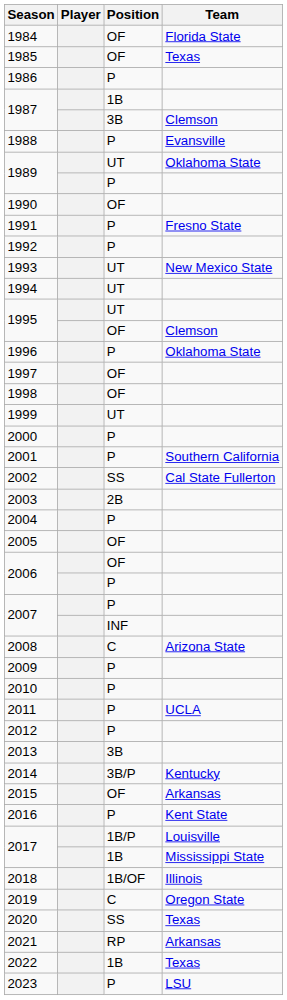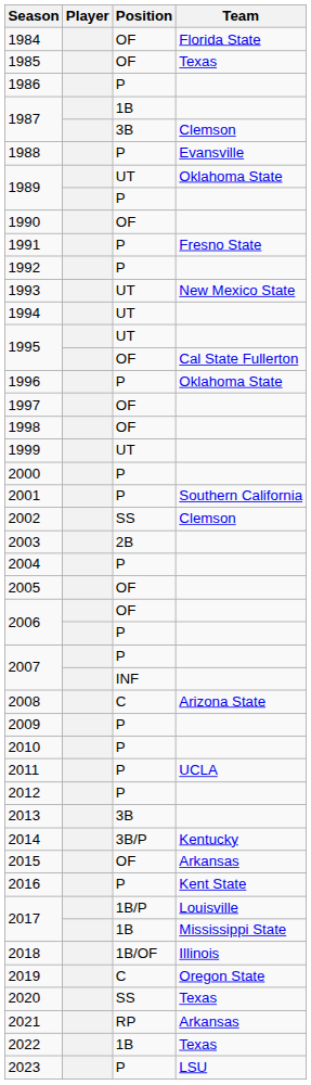 <table class="wikitable sortable plainrowheaders">
 <tr>
 <th scope="col">Season</th>
 <th scope="col">Player</th>
 <th scope="col">Position</th>
 <th scope="col">Team</th>
 </tr>
 <tr>
 <td>1984</td>
 <th scope="row"></th>
 <td>OF</td>
 <td><a href='#'>Florida State</a></td>
 </tr>
 <tr>
 <td>1985</td>
 <th scope="row"></th>
 <td>OF</td>
 <td><a href='#'>Texas</a></td>
 </tr>
 <tr>
 <td>1986</td>
 <th scope="row"></th>
 <td>P</td>
 <td></td>
 </tr>
 <tr>
 <td rowspan="2">1987</td>
 <th scope="row"></th>
 <td>1B</td>
 <td></td>
 </tr>
 <tr>
 <th scope="row"></th>
 <td>3B</td>
 <td><a href='#'>Clemson</a></td>
 </tr>
 <tr>
 <td>1988</td>
 <th scope="row"></th>
 <td>P</td>
 <td><a href='#'>Evansville</a></td>
 </tr>
 <tr>
 <td rowspan="2">1989</td>
 <th scope="row"></th>
 <td>UT</td>
 <td><a href='#'>Oklahoma State</a></td>
 </tr>
 <tr>
 <th scope="row"></th>
 <td>P</td>
 <td></td>
 </tr>
 <tr>
 <td>1990</td>
 <th scope="row"></th>
 <td>OF</td>
 <td></td>
 </tr>
 <tr>
 <td>1991</td>
 <th scope="row"></th>
 <td>P</td>
 <td><a href='#'>Fresno State</a></td>
 </tr>
 <tr>
 <td>1992</td>
 <th scope="row"></th>
 <td>P</td>
 <td></td>
 </tr>
 <tr>
 <td>1993</td>
 <th scope="row"></th>
 <td>UT</td>
 <td><a href='#'>New Mexico State</a></td>
 </tr>
 <tr>
 <td>1994</td>
 <th scope="row"></th>
 <td>UT</td>
 <td></td>
 </tr>
 <tr>
 <td rowspan="2">1995</td>
 <th scope="row"></th>
 <td>UT</td>
 <td></td>
 </tr>
 <tr>
 <th scope="row"></th>
 <td>OF</td>
-<td><a href='#'>Clemson</a></td>
+<td><a href='#'>Cal State Fullerton</a></td>
 </tr>
 <tr>
 <td>1996</td>
 <th scope="row"></th>
 <td>P</td>
 <td><a href='#'>Oklahoma State</a></td>
 </tr>
 <tr>
 <td>1997</td>
 <th scope="row"></th>
 <td>OF</td>
 <td></td>
 </tr>
 <tr>
 <td>1998</td>
 <th scope="row"></th>
 <td>OF</td>
 <td></td>
 </tr>
 <tr>
 <td>1999</td>
 <th scope="row"></th>
 <td>UT</td>
 <td></td>
 </tr>
 <tr>
 <td>2000</td>
 <th scope="row"></th>
 <td>P</td>
 <td></td>
 </tr>
 <tr>
 <td>2001</td>
 <th scope="row"></th>
 <td>P</td>
 <td><a href='#'>Southern California</a></td>
 </tr>
 <tr>
 <td>2002</td>
 <th scope="row"></th>
 <td>SS</td>
-<td><a href='#'>Cal State Fullerton</a></td>
+<td><a href='#'>Clemson</a></td>
 </tr>
 <tr>
 <td>2003</td>
 <th scope="row"></th>
 <td>2B</td>
 <td></td>
 </tr>
 <tr>
 <td>2004</td>
 <th scope="row"></th>
 <td>P</td>
 <td></td>
 </tr>
 <tr>
 <td>2005</td>
 <th scope="row"></th>
 <td>OF</td>
 <td></td>
 </tr>
 <tr>
 <td rowspan="2">2006</td>
 <th scope="row"></th>
 <td>OF</td>
 <td></td>
 </tr>
 <tr>
 <th scope="row"></th>
 <td>P</td>
 <td></td>
 </tr>
 <tr>
 <td rowspan="2">2007</td>
 <th scope="row"></th>
 <td>P</td>
 <td></td>
 </tr>
 <tr>
 <th scope="row"></th>
 <td>INF</td>
 <td></td>
 </tr>
 <tr>
 <td>2008</td>
 <th scope="row"></th>
 <td>C</td>
 <td><a href='#'>Arizona State</a></td>
 </tr>
 <tr>
 <td>2009</td>
 <th scope="row"></th>
 <td>P</td>
 <td></td>
 </tr>
 <tr>
 <td>2010</td>
 <th scope="row"></th>
 <td>P</td>
 <td></td>
 </tr>
 <tr>
 <td>2011</td>
 <th scope="row"></th>
 <td>P</td>
 <td><a href='#'>UCLA</a></td>
 </tr>
 <tr>
 <td>2012</td>
 <th scope="row"></th>
 <td>P</td>
 <td></td>
 </tr>
 <tr>
 <td>2013</td>
 <th scope="row"></th>
 <td>3B</td>
 <td></td>
 </tr>
 <tr>
 <td>2014</td>
 <th scope="row"></th>
 <td>3B/P</td>
 <td><a href='#'>Kentucky</a></td>
 </tr>
 <tr>
 <td>2015</td>
 <th scope="row"></th>
 <td>OF</td>
 <td><a href='#'>Arkansas</a></td>
 </tr>
 <tr>
 <td>2016</td>
 <th scope="row"></th>
 <td>P</td>
 <td><a href='#'>Kent State</a></td>
 </tr>
 <tr>
 <td rowspan="2">2017</td>
 <th scope="row"></th>
 <td>1B/P</td>
 <td><a href='#'>Louisville</a></td>
 </tr>
 <tr>
 <th scope="row"></th>
 <td>1B</td>
 <td><a href='#'>Mississippi State</a></td>
 </tr>
 <tr>
 <td>2018</td>
 <th scope="row"></th>
 <td>1B/OF</td>
 <td><a href='#'>Illinois</a></td>
 </tr>
 <tr>
 <td>2019</td>
 <th scope="row"></th>
 <td>C</td>
 <td><a href='#'>Oregon State</a></td>
 </tr>
 <tr>
 <td>2020</td>
 <th scope="row"></th>
 <td>SS</td>
 <td><a href='#'>Texas</a></td>
 </tr>
 <tr>
 <td>2021</td>
 <th scope="row"></th>
 <td>RP</td>
 <td><a href='#'>Arkansas</a></td>
 </tr>
 <tr>
 <td>2022</td>
 <th scope="row"></th>
 <td>1B</td>
 <td><a href='#'>Texas</a></td>
 </tr>
 <tr>
 <td>2023</td>
 <th scope="row"></th>
 <td>P</td>
 <td><a href='#'>LSU</a></td>
 </tr>
 </table>
